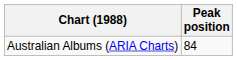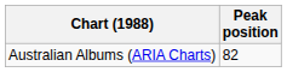 <table class="wikitable">
 <tr>
 <th>Chart (1988)</th>
 <th>Peak <br> position</th>
 </tr>
 <tr>
 <td>Australian Albums (<a href='#'>ARIA Charts</a>) </td>
-<td>84</td>
+<td>82</td>
 </tr>
 </table>
